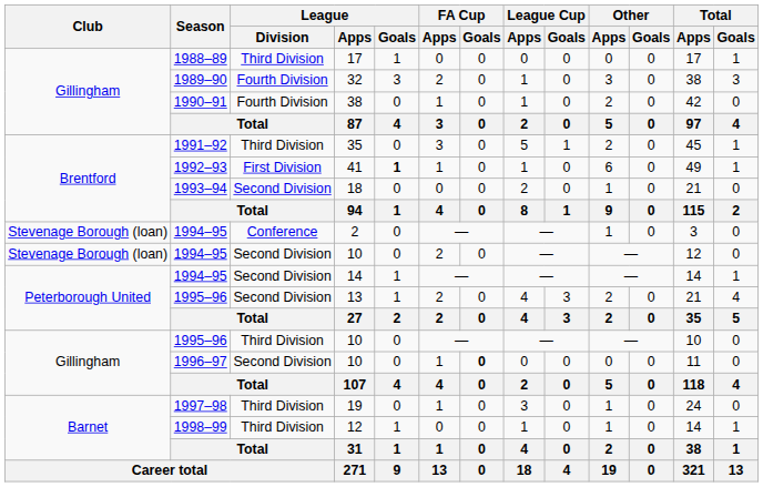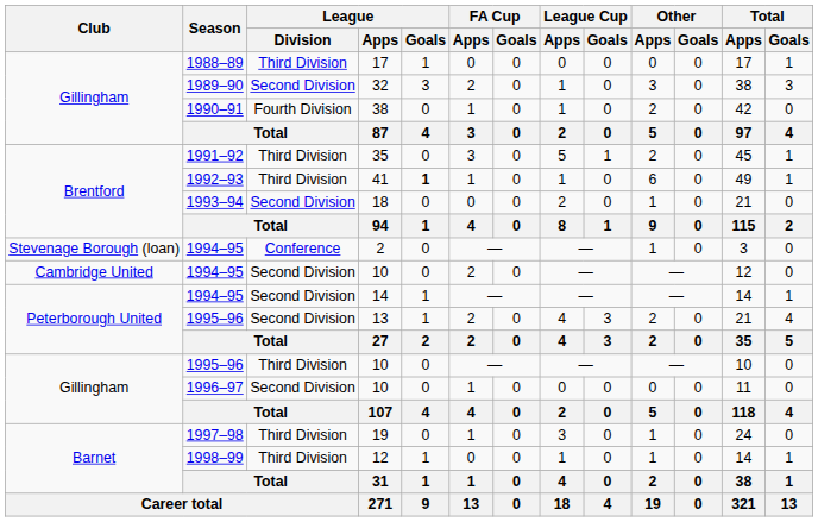 <table class="wikitable" style="text-align: center;">
 <tr>
 <th rowspan="2">Club</th>
 <th rowspan="2">Season</th>
 <th colspan="3">League</th>
 <th colspan="2">FA Cup</th>
 <th colspan="2">League Cup</th>
 <th colspan="2">Other</th>
 <th colspan="2">Total</th>
 </tr>
 <tr>
 <th>Division</th>
 <th>Apps</th>
 <th>Goals</th>
 <th>Apps</th>
 <th>Goals</th>
 <th>Apps</th>
 <th>Goals</th>
 <th>Apps</th>
 <th>Goals</th>
 <th>Apps</th>
 <th>Goals</th>
 </tr>
 <tr>
 <td rowspan="4"><a href='#'>Gillingham</a></td>
 <td><a href='#'>1988–89</a></td>
 <td><a href='#'>Third Division</a></td>
 <td>17</td>
 <td>1</td>
 <td>0</td>
 <td>0</td>
 <td>0</td>
 <td>0</td>
 <td>0</td>
 <td>0</td>
 <td>17</td>
 <td>1</td>
 </tr>
 <tr>
 <td><a href='#'>1989–90</a></td>
-<td><a href='#'>Fourth Division</a></td>
+<td><a href='#'>Second Division</a></td>
 <td>32</td>
 <td>3</td>
 <td>2</td>
 <td>0</td>
 <td>1</td>
 <td>0</td>
 <td>3</td>
 <td>0</td>
 <td>38</td>
 <td>3</td>
 </tr>
 <tr>
 <td><a href='#'>1990–91</a></td>
 <td>Fourth Division</td>
 <td>38</td>
 <td>0</td>
 <td>1</td>
 <td>0</td>
 <td>1</td>
 <td>0</td>
 <td>2</td>
 <td>0</td>
 <td>42</td>
 <td>0</td>
 </tr>
 <tr>
 <th colspan="2">Total</th>
 <th>87</th>
 <th>4</th>
 <th>3</th>
 <th>0</th>
 <th>2</th>
 <th>0</th>
 <th>5</th>
 <th>0</th>
 <th>97</th>
 <th>4</th>
 </tr>
 <tr>
 <td rowspan="4"><a href='#'>Brentford</a></td>
 <td><a href='#'>1991–92</a></td>
 <td>Third Division</td>
 <td>35</td>
 <td>0</td>
 <td>3</td>
 <td>0</td>
 <td>5</td>
 <td>1</td>
 <td>2</td>
 <td>0</td>
 <td>45</td>
 <td>1</td>
 </tr>
 <tr>
 <td><a href='#'>1992–93</a></td>
-<td><a href='#'>First Division</a></td>
+<td>Third Division</td>
 <td>41</td>
 <td><strong>1</strong></td>
 <td>1</td>
 <td>0</td>
 <td>1</td>
 <td>0</td>
 <td>6</td>
 <td>0</td>
 <td>49</td>
 <td>1</td>
 </tr>
 <tr>
 <td><a href='#'>1993–94</a></td>
 <td><a href='#'>Second Division</a></td>
 <td>18</td>
 <td>0</td>
 <td>0</td>
 <td>0</td>
 <td>2</td>
 <td>0</td>
 <td>1</td>
 <td>0</td>
 <td>21</td>
 <td>0</td>
 </tr>
 <tr>
 <th colspan="2">Total</th>
 <th>94</th>
 <th>1</th>
 <th>4</th>
 <th>0</th>
 <th>8</th>
 <th>1</th>
 <th>9</th>
 <th>0</th>
 <th>115</th>
 <th>2</th>
 </tr>
 <tr>
 <td><a href='#'>Stevenage Borough</a> (loan)</td>
 <td><a href='#'>1994–95</a></td>
 <td><a href='#'>Conference</a></td>
 <td>2</td>
 <td>0</td>
 <td colspan="2">—</td>
 <td colspan="2">—</td>
 <td>1</td>
 <td>0</td>
 <td>3</td>
 <td>0</td>
 </tr>
 <tr>
-<td><a href='#'>Stevenage Borough</a> (loan)</td>
+<td><a href='#'>Cambridge United</a></td>
 <td><a href='#'>1994–95</a></td>
 <td>Second Division</td>
 <td>10</td>
 <td>0</td>
 <td>2</td>
 <td>0</td>
 <td colspan="2">—</td>
 <td colspan="2">—</td>
 <td>12</td>
 <td>0</td>
 </tr>
 <tr>
 <td rowspan="3"><a href='#'>Peterborough United</a></td>
 <td><a href='#'>1994–95</a></td>
 <td>Second Division</td>
 <td>14</td>
 <td>1</td>
 <td colspan="2">—</td>
 <td colspan="2">—</td>
 <td colspan="2">—</td>
 <td>14</td>
 <td>1</td>
 </tr>
 <tr>
 <td><a href='#'>1995–96</a></td>
 <td>Second Division</td>
 <td>13</td>
 <td>1</td>
 <td>2</td>
 <td>0</td>
 <td>4</td>
 <td>3</td>
 <td>2</td>
 <td>0</td>
 <td>21</td>
 <td>4</td>
 </tr>
 <tr>
 <th colspan="2">Total</th>
 <th>27</th>
 <th>2</th>
 <th>2</th>
 <th>0</th>
 <th>4</th>
 <th>3</th>
 <th>2</th>
 <th>0</th>
 <th>35</th>
 <th>5</th>
 </tr>
 <tr>
 <td rowspan="3">Gillingham</td>
 <td><a href='#'>1995–96</a></td>
 <td>Third Division</td>
 <td>10</td>
 <td>0</td>
 <td colspan="2">—</td>
 <td colspan="2">—</td>
 <td colspan="2">—</td>
 <td>10</td>
 <td>0</td>
 </tr>
 <tr>
 <td><a href='#'>1996–97</a></td>
 <td>Second Division</td>
 <td>10</td>
 <td>0</td>
 <td>1</td>
-<td><strong>0</strong></td>
+<td>0</td>
 <td>0</td>
 <td>0</td>
 <td>0</td>
 <td>0</td>
 <td>11</td>
 <td>0</td>
 </tr>
 <tr>
 <th colspan="2">Total</th>
 <th>107</th>
 <th>4</th>
 <th>4</th>
 <th>0</th>
 <th>2</th>
 <th>0</th>
 <th>5</th>
 <th>0</th>
 <th>118</th>
 <th>4</th>
 </tr>
 <tr>
 <td rowspan="3"><a href='#'>Barnet</a></td>
 <td><a href='#'>1997–98</a></td>
 <td>Third Division</td>
 <td>19</td>
 <td>0</td>
 <td>1</td>
 <td>0</td>
 <td>3</td>
 <td>0</td>
 <td>1</td>
 <td>0</td>
 <td>24</td>
 <td>0</td>
 </tr>
 <tr>
 <td><a href='#'>1998–99</a></td>
 <td>Third Division</td>
 <td>12</td>
 <td>1</td>
 <td>0</td>
 <td>0</td>
 <td>1</td>
 <td>0</td>
 <td>1</td>
 <td>0</td>
 <td>14</td>
 <td>1</td>
 </tr>
 <tr>
 <th colspan="2">Total</th>
 <th>31</th>
 <th>1</th>
 <th>1</th>
 <th>0</th>
 <th>4</th>
 <th>0</th>
 <th>2</th>
 <th>0</th>
 <th>38</th>
 <th>1</th>
 </tr>
 <tr>
 <th colspan="3">Career total</th>
 <th>271</th>
 <th>9</th>
 <th>13</th>
 <th>0</th>
 <th>18</th>
 <th>4</th>
 <th>19</th>
 <th>0</th>
 <th>321</th>
 <th>13</th>
 </tr>
 </table>
